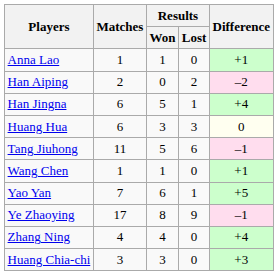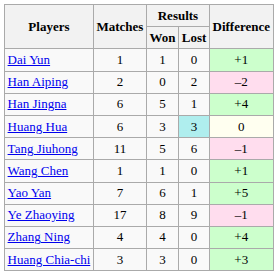 <table class=wikitable style="text-align:center; font-size:small">
 <tr>
 <th rowspan="2">Players</th>
 <th rowspan="2">Matches</th>
 <th colspan="2">Results</th>
 <th rowspan="2">Difference</th>
 </tr>
 <tr>
 <th>Won</th>
 <th>Lost</th>
 </tr>
 <tr>
-<td align="left"> <a href='#'>Anna Lao</a></td>
+<td align="left"> <a href='#'>Dai Yun</a></td>
 <td>1</td>
 <td>1</td>
 <td>0</td>
 <td bgcolor="#ccffcc">+1</td>
 </tr>
 <tr>
 <td align="left"> <a href='#'>Han Aiping</a></td>
 <td>2</td>
 <td>0</td>
 <td>2</td>
 <td bgcolor="#ffddee">–2</td>
 </tr>
 <tr>
 <td align="left"> <a href='#'>Han Jingna</a></td>
 <td>6</td>
 <td>5</td>
 <td>1</td>
 <td bgcolor="#ccffcc">+4</td>
 </tr>
 <tr>
 <td align="left"> <a href='#'>Huang Hua</a></td>
 <td>6</td>
 <td>3</td>
-<td>3</td>
+<td style="background: paleturquoise;">3</td>
 <td bgcolor="#fffff0">0</td>
 </tr>
 <tr>
 <td align="left"> <a href='#'>Tang Jiuhong</a></td>
 <td>11</td>
 <td>5</td>
 <td>6</td>
 <td bgcolor="#ffddee">–1</td>
 </tr>
 <tr>
 <td align="left"> <a href='#'>Wang Chen</a></td>
 <td>1</td>
 <td>1</td>
 <td>0</td>
 <td bgcolor="#ccffcc">+1</td>
 </tr>
 <tr>
 <td align="left"> <a href='#'>Yao Yan</a></td>
 <td>7</td>
 <td>6</td>
 <td>1</td>
 <td bgcolor="#ccffcc">+5</td>
 </tr>
 <tr>
 <td align="left"> <a href='#'>Ye Zhaoying</a></td>
 <td>17</td>
 <td>8</td>
 <td>9</td>
 <td bgcolor="#ffddee">–1</td>
 </tr>
 <tr>
 <td align="left"> <a href='#'>Zhang Ning</a></td>
 <td>4</td>
 <td>4</td>
 <td>0</td>
 <td bgcolor="#ccffcc">+4</td>
 </tr>
 <tr>
 <td align="left"> <a href='#'>Huang Chia-chi</a></td>
 <td>3</td>
 <td>3</td>
 <td>0</td>
 <td bgcolor="#ccffcc">+3</td>
 </tr>
 </table>
